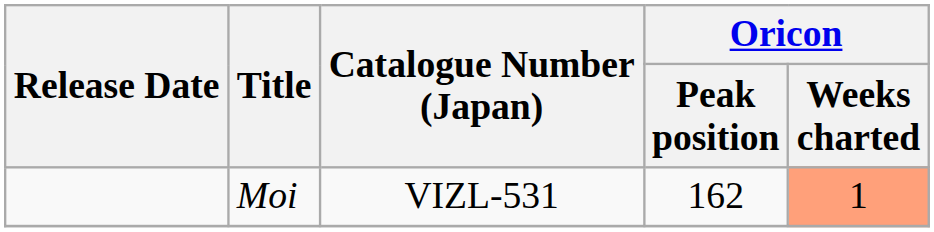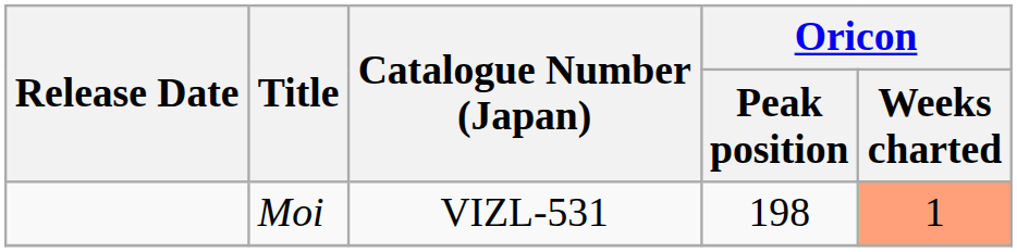 <table class="wikitable plainrowheaders" style="text-align:center">
 <tr>
 <th rowspan=2; style=>Release Date</th>
 <th rowspan=2; style=>Title</th>
 <th rowspan=2;>Catalogue Number <br>(Japan)</th>
 <th colspan=2; style=><a href='#'>Oricon</a><br></th>
 </tr>
 <tr>
 <th style=>Peak<br>position</th>
 <th style=>Weeks<br> charted</th>
 </tr>
 <tr>
 <td></td>
 <td align=left><em>Moi</em></td>
 <td>VIZL-531</td>
-<td>162</td>
+<td>198</td>
 <td style="background: lightsalmon;">1</td>
 </tr>
 <tr>
 </tr>
 </table>
